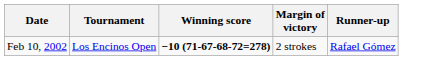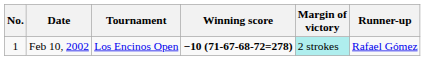 <table class="wikitable" style="font-size:95%;">
 <tr>
+<th>No.</th>
 <th>Date</th>
 <th>Tournament</th>
 <th>Winning score</th>
 <th>Margin of<br>victory</th>
 <th>Runner-up</th>
 </tr>
 <tr>
+<td align=center>1</td>
 <td align=right>Feb 10, <a href='#'>2002</a></td>
 <td><a href='#'>Los Encinos Open</a></td>
 <td><strong>−10 (71-67-68-72=278)</strong></td>
-<td>2 strokes</td>
+<td style="background: paleturquoise;">2 strokes</td>
 <td> <a href='#'>Rafael Gómez</a></td>
 </tr>
 </table>
